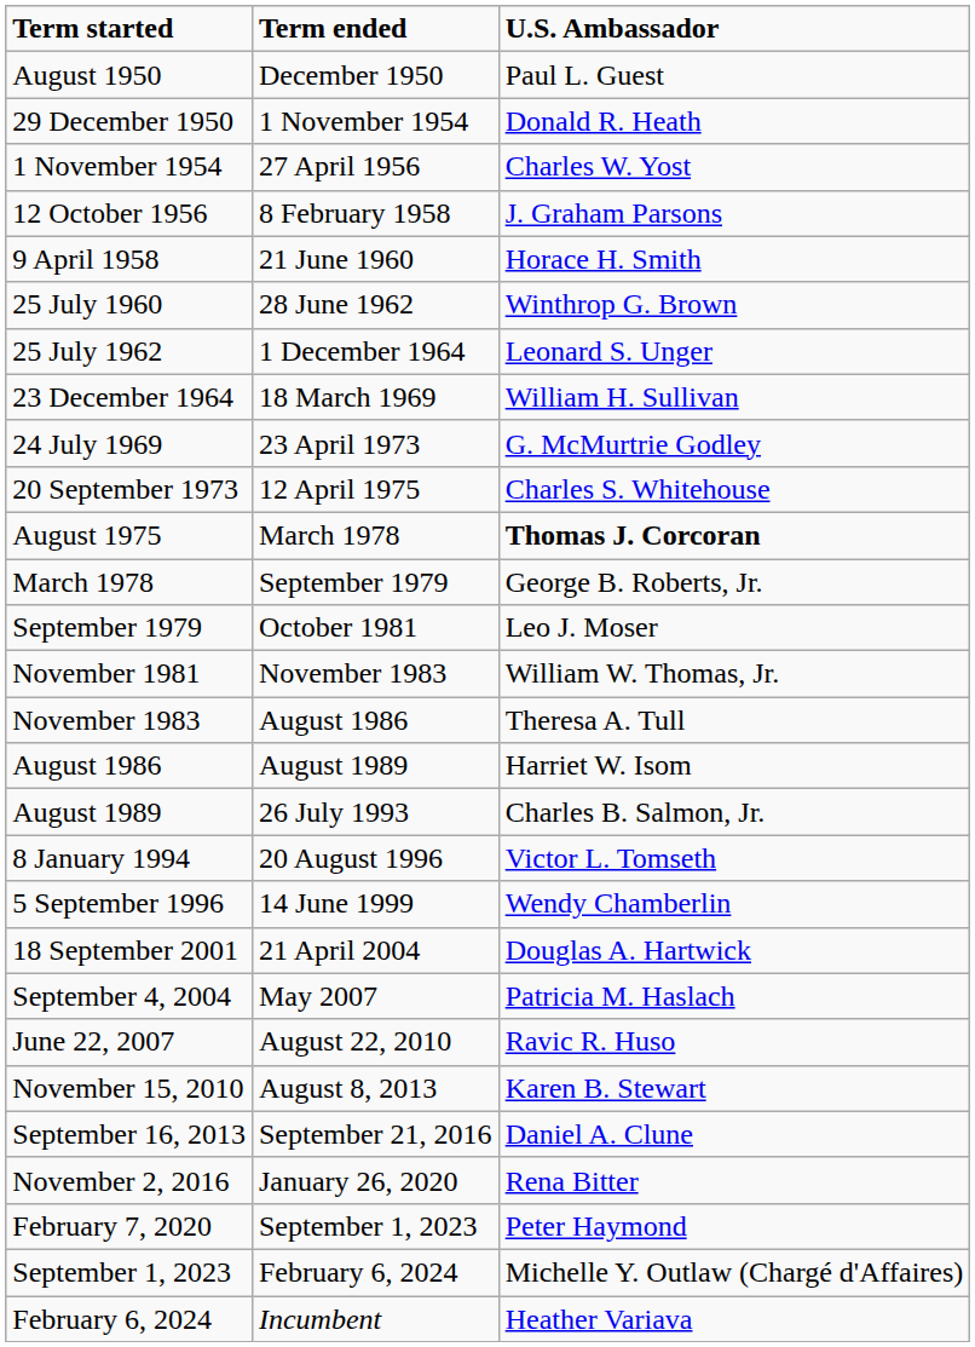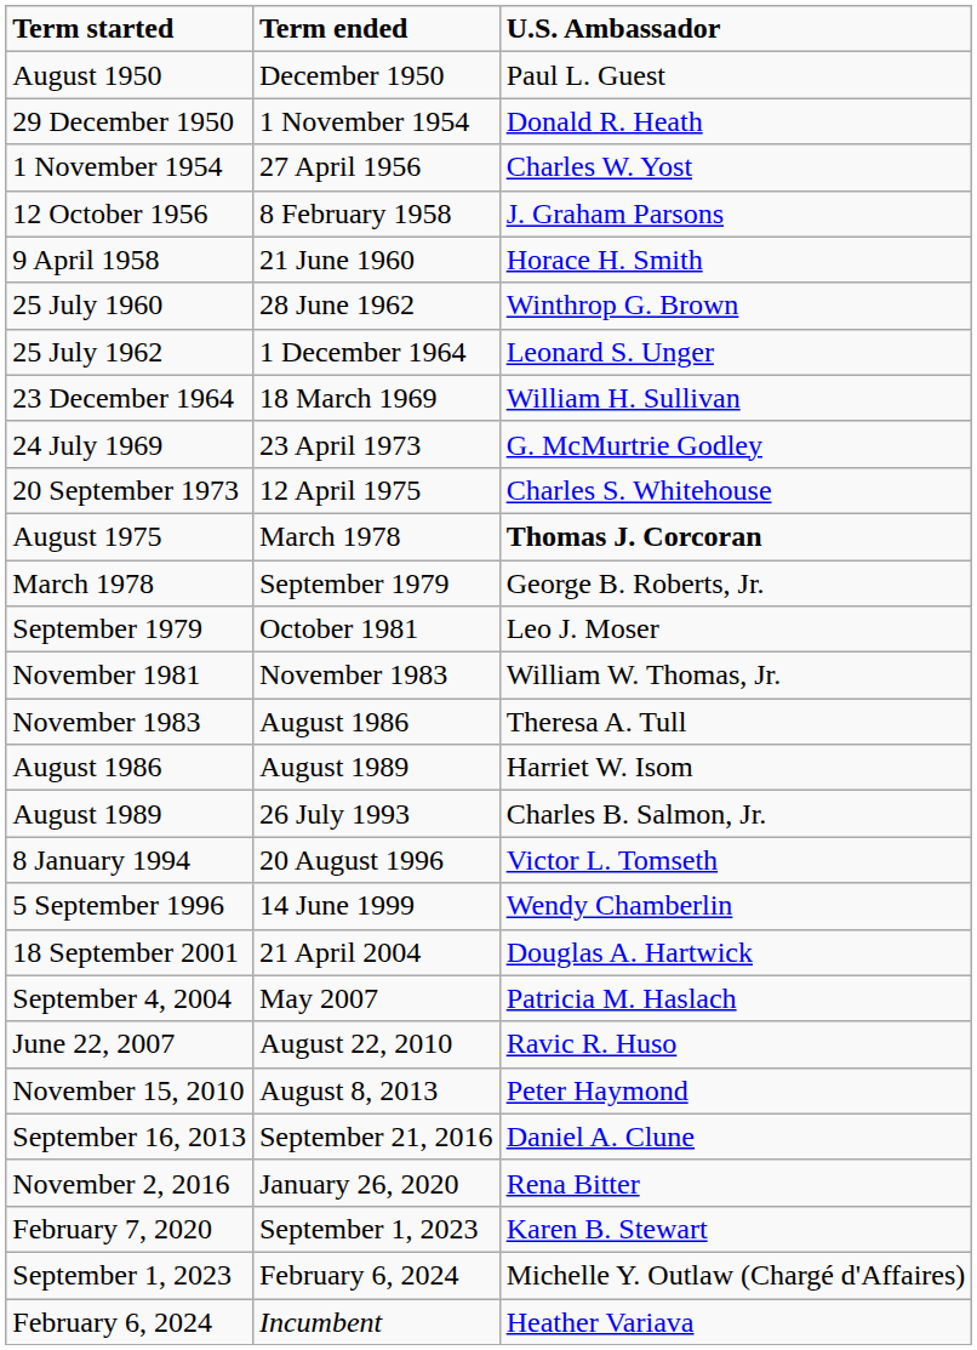 <table class=wikitable>
 <tr>
 <td><strong>Term started</strong></td>
 <td><strong>Term ended</strong></td>
 <td><strong>U.S. Ambassador</strong></td>
 </tr>
 <tr>
 <td>August 1950</td>
 <td>December 1950</td>
 <td>Paul L. Guest</td>
 </tr>
 <tr>
 <td>29 December 1950</td>
 <td>1 November 1954</td>
 <td><a href='#'>Donald R. Heath</a></td>
 </tr>
 <tr>
 <td>1 November 1954</td>
 <td>27 April 1956</td>
 <td><a href='#'>Charles W. Yost</a></td>
 </tr>
 <tr>
 <td>12 October 1956</td>
 <td>8 February 1958</td>
 <td><a href='#'>J. Graham Parsons</a></td>
 </tr>
 <tr>
 <td>9 April 1958</td>
 <td>21 June 1960</td>
 <td><a href='#'>Horace H. Smith</a></td>
 </tr>
 <tr>
 <td>25 July 1960</td>
 <td>28 June 1962</td>
 <td><a href='#'>Winthrop G. Brown</a></td>
 </tr>
 <tr>
 <td>25 July 1962</td>
 <td>1 December 1964</td>
 <td><a href='#'>Leonard S. Unger</a></td>
 </tr>
 <tr>
 <td>23 December 1964</td>
 <td>18 March 1969</td>
 <td><a href='#'>William H. Sullivan</a></td>
 </tr>
 <tr>
 <td>24 July 1969</td>
 <td>23 April 1973</td>
 <td><a href='#'>G. McMurtrie Godley</a></td>
 </tr>
 <tr>
 <td>20 September 1973</td>
 <td>12 April 1975</td>
 <td><a href='#'>Charles S. Whitehouse</a></td>
 </tr>
 <tr>
 <td>August 1975</td>
 <td>March 1978</td>
 <td><strong>Thomas J. Corcoran</strong></td>
 </tr>
 <tr>
 <td>March 1978</td>
 <td>September 1979</td>
 <td>George B. Roberts, Jr.</td>
 </tr>
 <tr>
 <td>September 1979</td>
 <td>October 1981</td>
 <td>Leo J. Moser</td>
 </tr>
 <tr>
 <td>November 1981</td>
 <td>November 1983</td>
 <td>William W. Thomas, Jr.</td>
 </tr>
 <tr>
 <td>November 1983</td>
 <td>August 1986</td>
 <td>Theresa A. Tull</td>
 </tr>
 <tr>
 <td>August 1986</td>
 <td>August 1989</td>
 <td>Harriet W. Isom</td>
 </tr>
 <tr>
 <td>August 1989</td>
 <td>26 July 1993</td>
 <td>Charles B. Salmon, Jr.</td>
 </tr>
 <tr>
 <td>8 January 1994</td>
 <td>20 August 1996</td>
 <td><a href='#'>Victor L. Tomseth</a></td>
 </tr>
 <tr>
 <td>5 September 1996</td>
 <td>14 June 1999</td>
 <td><a href='#'>Wendy Chamberlin</a></td>
 </tr>
 <tr>
 <td>18 September 2001</td>
 <td>21 April 2004</td>
 <td><a href='#'>Douglas A. Hartwick</a></td>
 </tr>
 <tr>
 <td>September 4, 2004</td>
 <td>May 2007</td>
 <td><a href='#'>Patricia M. Haslach</a></td>
 </tr>
 <tr>
 <td>June 22, 2007</td>
 <td>August 22, 2010</td>
 <td><a href='#'>Ravic R. Huso</a></td>
 </tr>
 <tr>
 <td>November 15, 2010</td>
 <td>August 8, 2013</td>
-<td><a href='#'>Karen B. Stewart</a></td>
+<td><a href='#'>Peter Haymond</a></td>
 </tr>
 <tr>
 <td>September 16, 2013</td>
 <td>September 21, 2016</td>
 <td><a href='#'>Daniel A. Clune</a></td>
 </tr>
 <tr>
 <td>November 2, 2016</td>
 <td>January 26, 2020</td>
 <td><a href='#'>Rena Bitter</a></td>
 </tr>
 <tr>
 <td>February 7, 2020</td>
 <td>September 1, 2023</td>
-<td><a href='#'>Peter Haymond</a></td>
+<td><a href='#'>Karen B. Stewart</a></td>
 </tr>
 <tr>
 <td>September 1, 2023</td>
 <td>February 6, 2024</td>
 <td>Michelle Y. Outlaw (Chargé d'Affaires)</td>
 </tr>
 <tr>
 <td>February 6, 2024</td>
 <td><em>Incumbent</em></td>
 <td><a href='#'>Heather Variava</a></td>
 </tr>
 </table>
